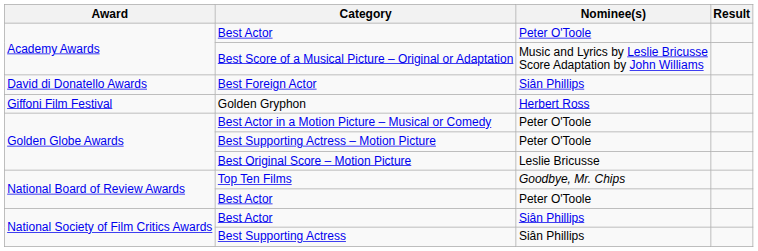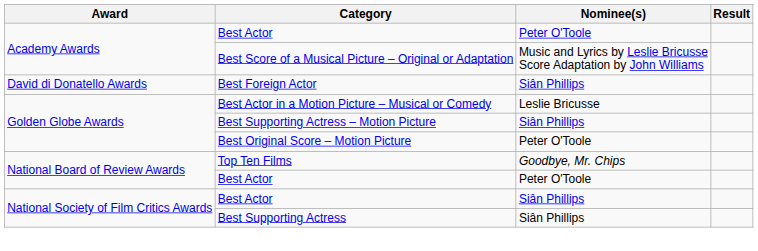 <table class="wikitable sortable plainrowheaders">
 <tr>
 <th>Award</th>
 <th>Category</th>
 <th>Nominee(s)</th>
 <th>Result</th>
 </tr>
 <tr>
 <td rowspan="2"><a href='#'>Academy Awards</a></td>
 <td><a href='#'>Best Actor</a></td>
 <td><a href='#'>Peter O'Toole</a></td>
 <td></td>
 </tr>
 <tr>
 <td><a href='#'>Best Score of a Musical Picture – Original or Adaptation</a></td>
 <td>Music and Lyrics by <a href='#'>Leslie Bricusse</a> <br> Score Adaptation by <a href='#'>John Williams</a></td>
 <td></td>
 </tr>
 <tr>
 <td><a href='#'>David di Donatello Awards</a></td>
 <td><a href='#'>Best Foreign Actor</a></td>
 <td><a href='#'>Siân Phillips</a></td>
 <td></td>
 </tr>
 <tr>
-<td><a href='#'>Giffoni Film Festival</a></td>
-<td>Golden Gryphon</td>
-<td><a href='#'>Herbert Ross</a></td>
-<td></td>
-</tr>
-<tr>
 <td rowspan="3"><a href='#'>Golden Globe Awards</a></td>
 <td><a href='#'>Best Actor in a Motion Picture – Musical or Comedy</a></td>
-<td>Peter O'Toole</td>
+<td>Leslie Bricusse</td>
 <td></td>
 </tr>
 <tr>
 <td><a href='#'>Best Supporting Actress – Motion Picture</a></td>
-<td>Peter O'Toole</td>
+<td><a href='#'>Siân Phillips</a></td>
 <td></td>
 </tr>
 <tr>
 <td><a href='#'>Best Original Score – Motion Picture</a></td>
-<td>Leslie Bricusse</td>
+<td>Peter O'Toole</td>
 <td></td>
 </tr>
 <tr>
 <td rowspan="2"><a href='#'>National Board of Review Awards</a></td>
 <td><a href='#'>Top Ten Films</a></td>
 <td><em>Goodbye, Mr. Chips</em></td>
 <td></td>
 </tr>
 <tr>
 <td><a href='#'>Best Actor</a></td>
 <td>Peter O'Toole</td>
 <td></td>
 </tr>
 <tr>
 <td rowspan="2"><a href='#'>National Society of Film Critics Awards</a></td>
 <td><a href='#'>Best Actor</a></td>
 <td><a href='#'>Siân Phillips</a></td>
 <td></td>
 </tr>
 <tr>
 <td><a href='#'>Best Supporting Actress</a></td>
 <td>Siân Phillips</td>
 <td></td>
 </tr>
 </table>
